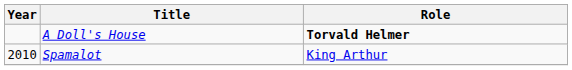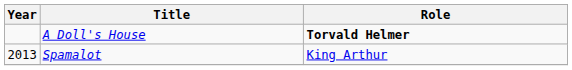 <table class=wikitable style="width:600px;">
 <tr>
 <th width=30>Year</th>
 <th>Title</th>
 <th>Role</th>
 </tr>
 <tr>
 <td></td>
 <td><em><a href='#'>A Doll's House</a></em></td>
 <td><strong>Torvald Helmer</strong></td>
 </tr>
 <tr>
-<td>2010</td>
+<td>2013</td>
 <td><em><a href='#'>Spamalot</a></em></td>
 <td><a href='#'>King Arthur</a></td>
 </tr>
 <tr>
 </tr>
 </table>
